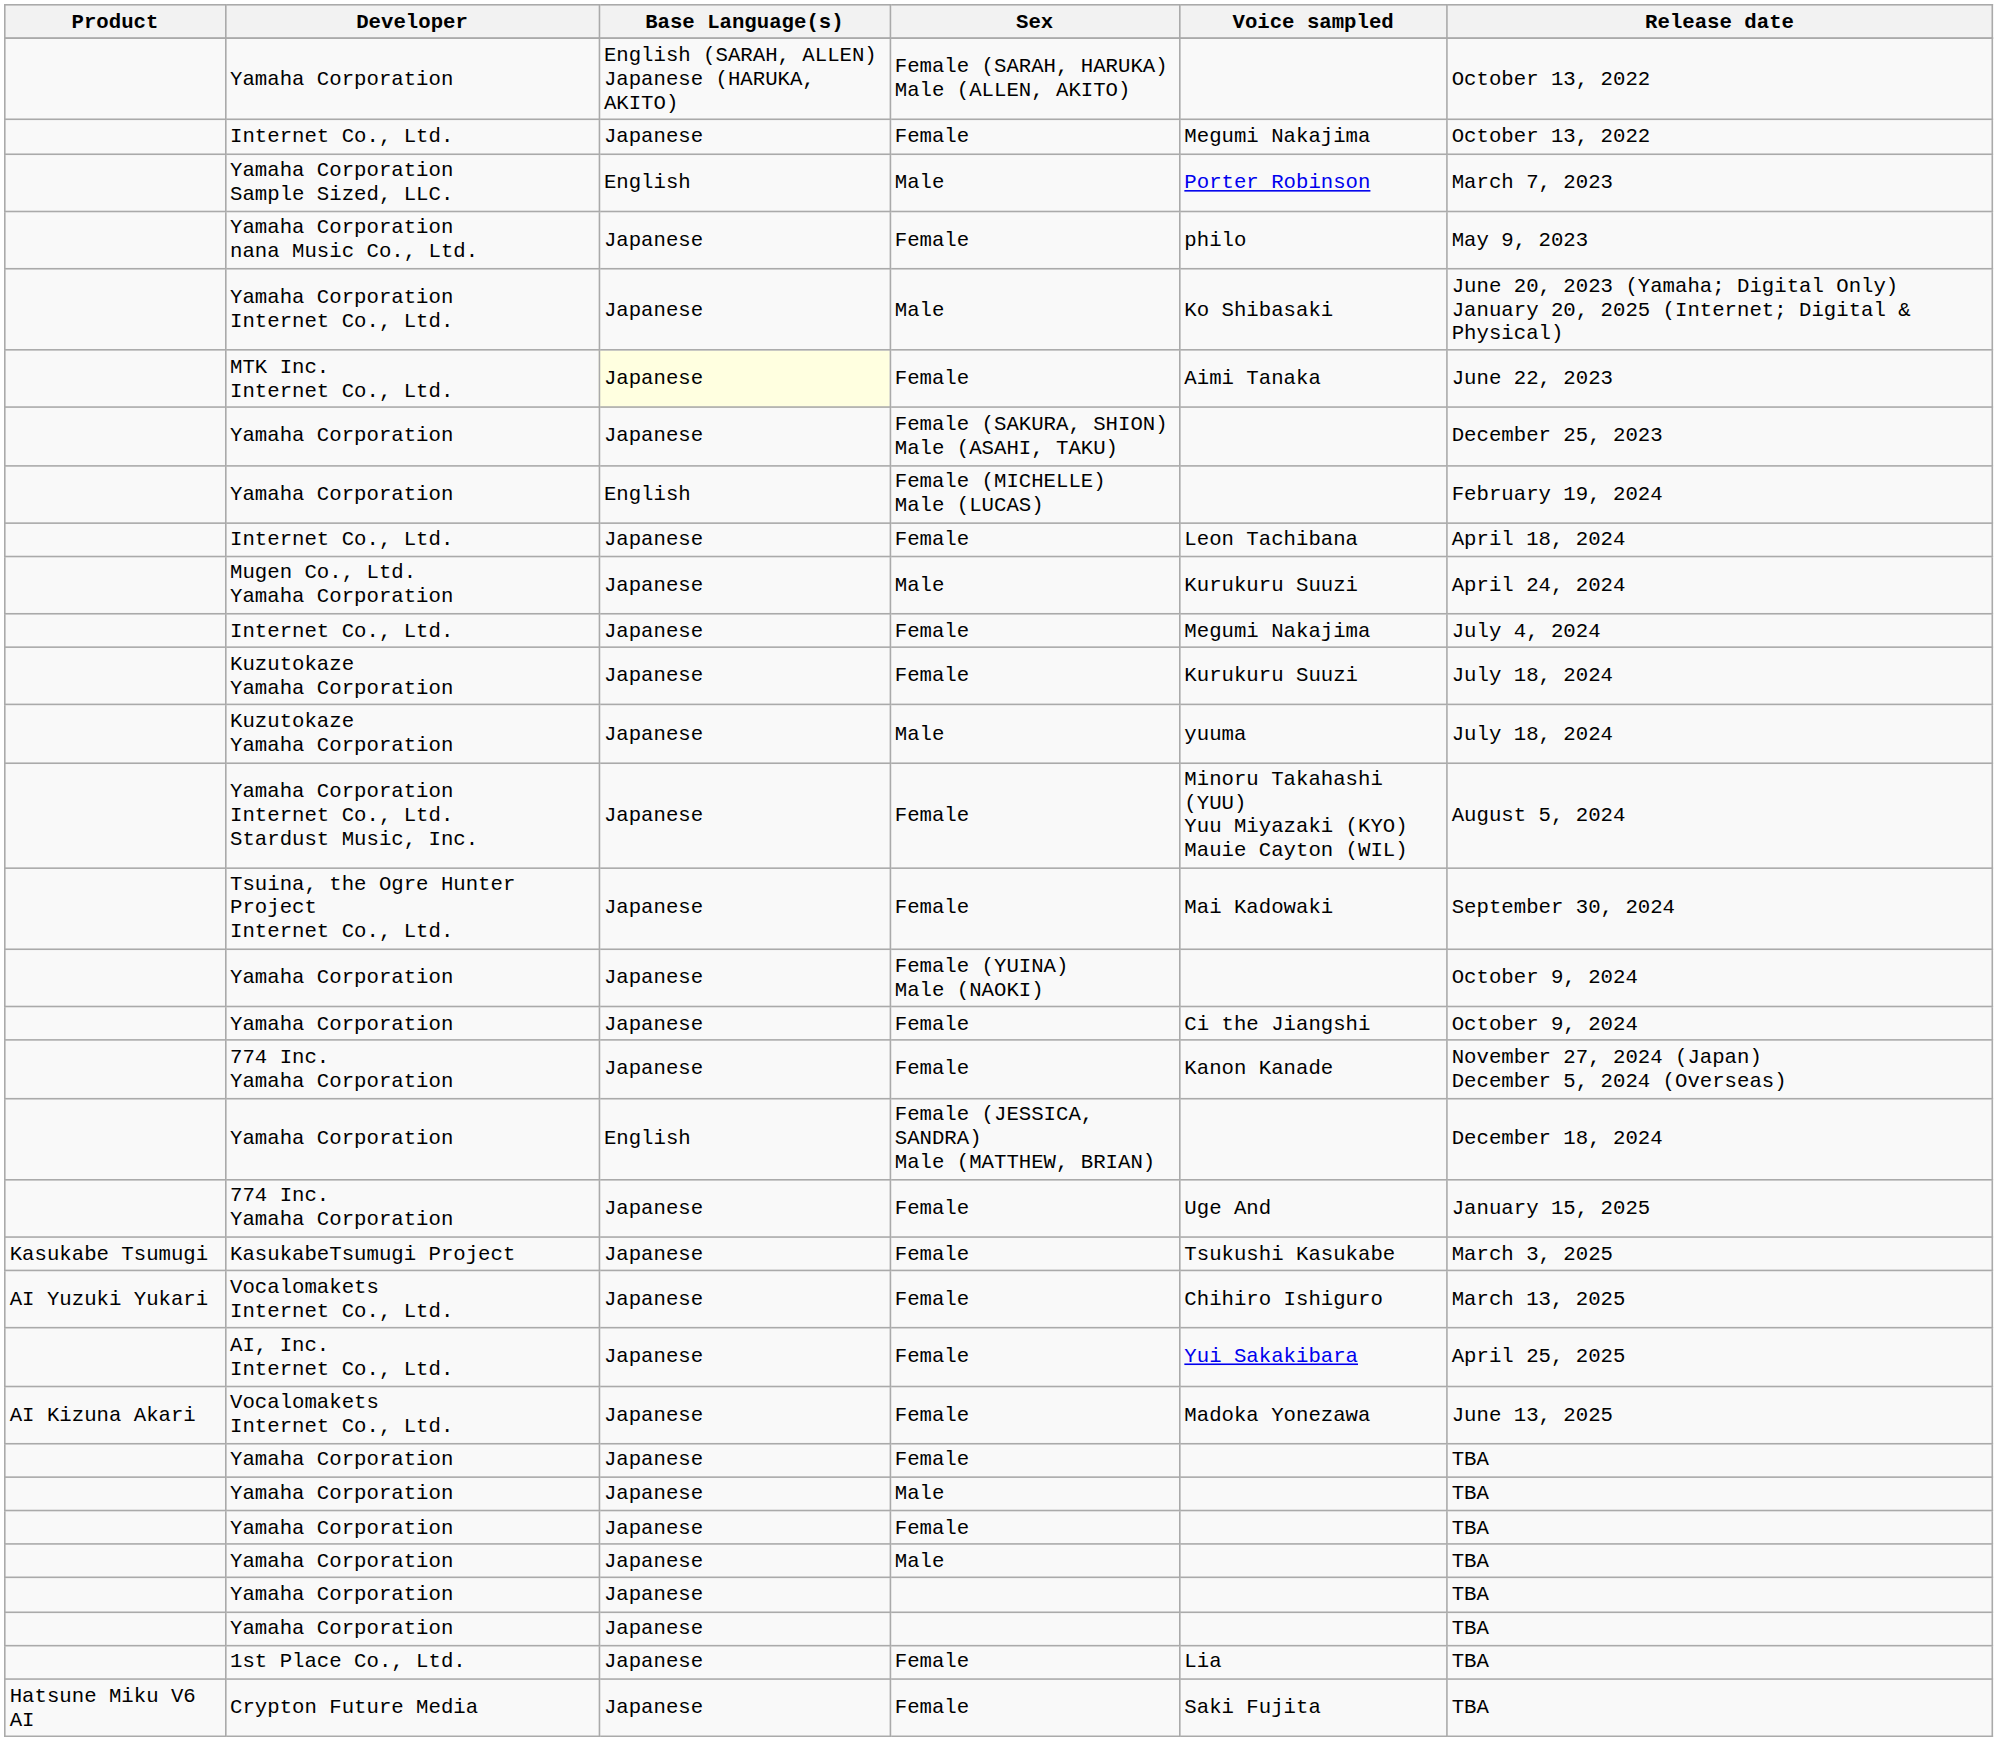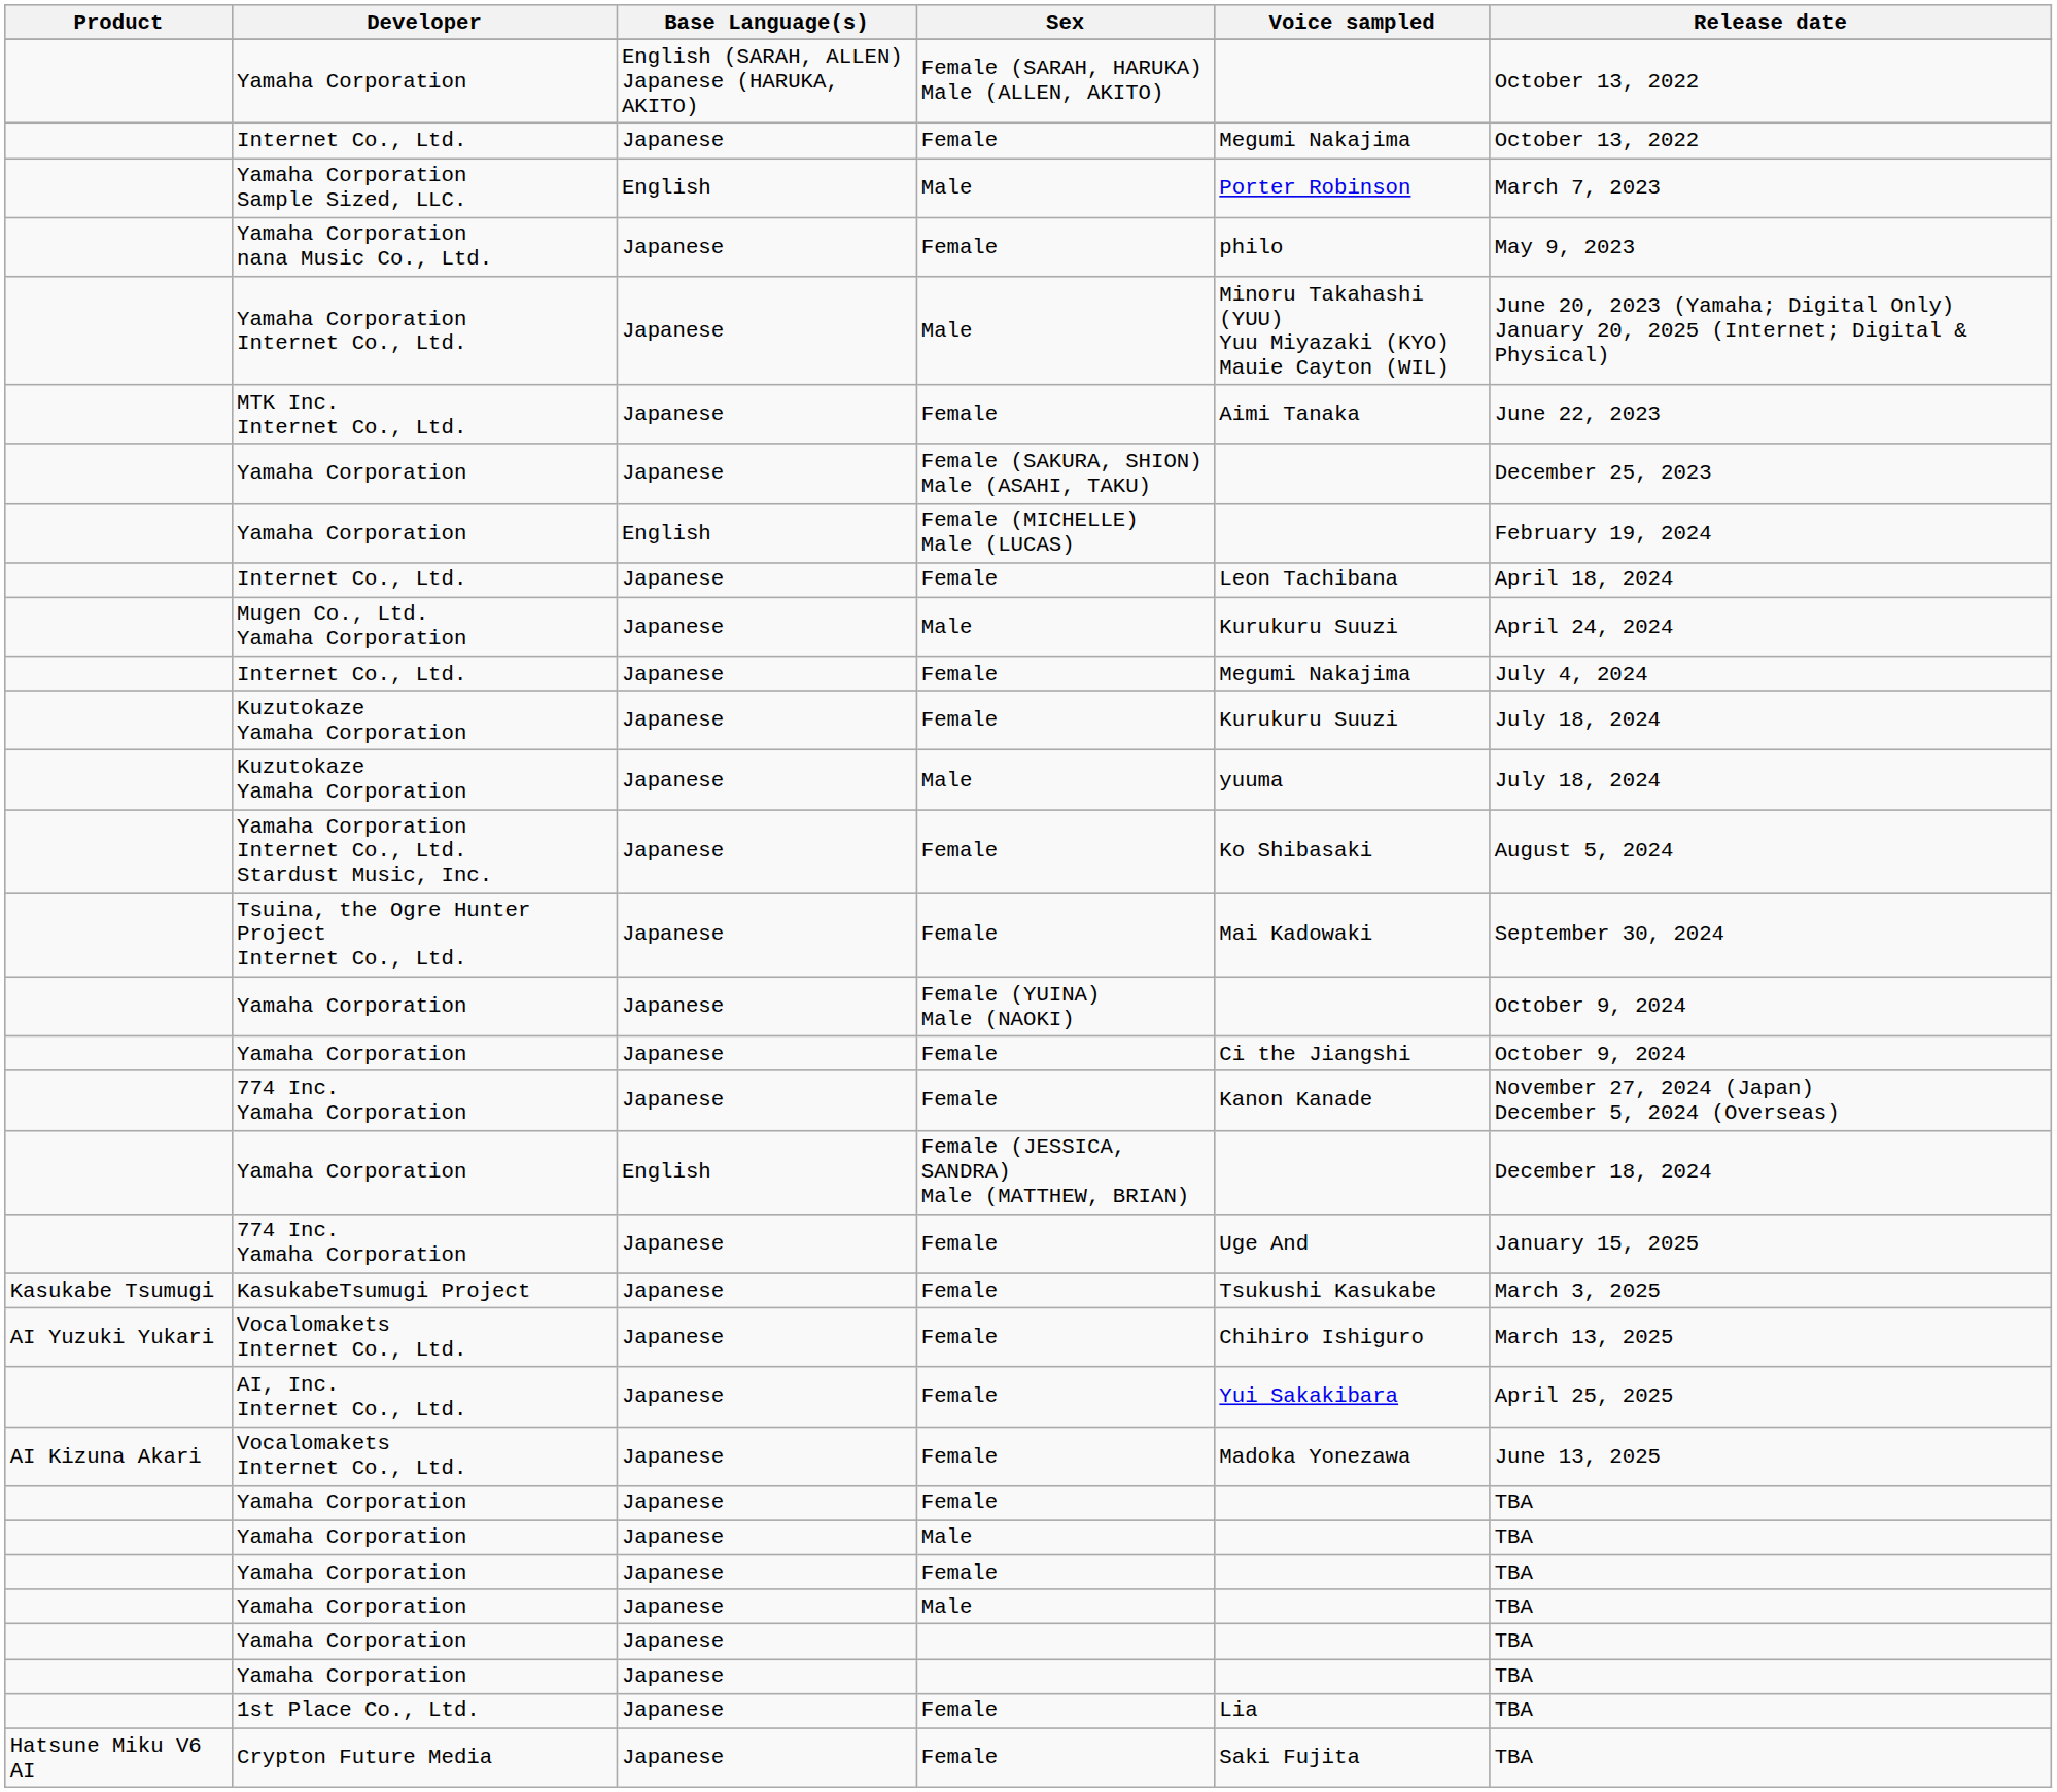 <table class="wikitable sortable">
 <tr>
 <th>Product</th>
 <th>Developer</th>
 <th>Base Language(s)</th>
 <th>Sex</th>
 <th>Voice sampled</th>
 <th>Release date</th>
 </tr>
 <tr>
 </tr>
 <tr>
 </tr>
 <tr>
 <td></td>
 <td>Yamaha Corporation</td>
 <td>English (SARAH, ALLEN)<br>Japanese (HARUKA, AKITO)</td>
 <td>Female (SARAH, HARUKA)<br>Male (ALLEN, AKITO)</td>
 <td></td>
 <td>October 13, 2022</td>
 </tr>
 <tr>
 <td></td>
 <td>Internet Co., Ltd.</td>
 <td>Japanese</td>
 <td>Female</td>
 <td>Megumi Nakajima</td>
 <td>October 13, 2022</td>
 </tr>
 <tr>
 <td></td>
 <td>Yamaha Corporation<br>Sample Sized, LLC.</td>
 <td>English</td>
 <td>Male</td>
 <td><a href='#'>Porter Robinson</a></td>
 <td>March 7, 2023</td>
 </tr>
 <tr>
 <td></td>
 <td>Yamaha Corporation<br>nana Music Co., Ltd.</td>
 <td>Japanese</td>
 <td>Female</td>
 <td>philo</td>
 <td>May 9, 2023</td>
 </tr>
 <tr>
 <td></td>
 <td>Yamaha Corporation<br>Internet Co., Ltd.</td>
 <td>Japanese</td>
 <td>Male</td>
-<td>Ko Shibasaki</td>
+<td>Minoru Takahashi (YUU)<br>Yuu Miyazaki (KYO)<br>Mauie Cayton (WIL)</td>
 <td>June 20, 2023 (Yamaha; Digital Only)<br>January 20, 2025 (Internet; Digital & Physical)</td>
 </tr>
 <tr>
 <td></td>
 <td>MTK Inc.<br>Internet Co., Ltd.</td>
-<td style="background: lightyellow;">Japanese</td>
+<td>Japanese</td>
 <td>Female</td>
 <td>Aimi Tanaka</td>
 <td>June 22, 2023</td>
 </tr>
 <tr>
 <td></td>
 <td>Yamaha Corporation</td>
 <td>Japanese</td>
 <td>Female (SAKURA, SHION)<br>Male (ASAHI, TAKU)</td>
 <td></td>
 <td>December 25, 2023</td>
 </tr>
 <tr>
 <td></td>
 <td>Yamaha Corporation</td>
 <td>English</td>
 <td>Female (MICHELLE)<br>Male (LUCAS)</td>
 <td></td>
 <td>February 19, 2024</td>
 </tr>
 <tr>
 <td></td>
 <td>Internet Co., Ltd.</td>
 <td>Japanese</td>
 <td>Female</td>
 <td>Leon Tachibana</td>
 <td>April 18, 2024</td>
 </tr>
 <tr>
 <td></td>
 <td>Mugen Co., Ltd.<br>Yamaha Corporation</td>
 <td>Japanese</td>
 <td>Male</td>
 <td>Kurukuru Suuzi</td>
 <td>April 24, 2024</td>
 </tr>
 <tr>
 <td></td>
 <td>Internet Co., Ltd.</td>
 <td>Japanese</td>
 <td>Female</td>
 <td>Megumi Nakajima</td>
 <td>July 4, 2024</td>
 </tr>
 <tr>
 <td></td>
 <td>Kuzutokaze<br>Yamaha Corporation</td>
 <td>Japanese</td>
 <td>Female</td>
 <td>Kurukuru Suuzi</td>
 <td>July 18, 2024</td>
 </tr>
 <tr>
 <td></td>
 <td>Kuzutokaze<br>Yamaha Corporation</td>
 <td>Japanese</td>
 <td>Male</td>
 <td>yuuma</td>
 <td>July 18, 2024</td>
 </tr>
 <tr>
 <td></td>
 <td>Yamaha Corporation<br>Internet Co., Ltd.<br>Stardust Music, Inc.</td>
 <td>Japanese</td>
 <td>Female</td>
-<td>Minoru Takahashi (YUU)<br>Yuu Miyazaki (KYO)<br>Mauie Cayton (WIL)</td>
+<td>Ko Shibasaki</td>
 <td>August 5, 2024</td>
 </tr>
 <tr>
 <td></td>
 <td>Tsuina, the Ogre Hunter Project<br>Internet Co., Ltd.</td>
 <td>Japanese</td>
 <td>Female</td>
 <td>Mai Kadowaki</td>
 <td>September 30, 2024</td>
 </tr>
 <tr>
 <td></td>
 <td>Yamaha Corporation</td>
 <td>Japanese</td>
 <td>Female (YUINA)<br>Male (NAOKI)</td>
 <td></td>
 <td>October 9, 2024</td>
 </tr>
 <tr>
 <td></td>
 <td>Yamaha Corporation</td>
 <td>Japanese</td>
 <td>Female</td>
 <td>Ci the Jiangshi</td>
 <td>October 9, 2024</td>
 </tr>
 <tr>
 <td></td>
 <td>774 Inc.<br>Yamaha Corporation</td>
 <td>Japanese</td>
 <td>Female</td>
 <td>Kanon Kanade</td>
 <td>November 27, 2024 (Japan)<br>December 5, 2024 (Overseas)</td>
 </tr>
 <tr>
 <td></td>
 <td>Yamaha Corporation</td>
 <td>English</td>
 <td>Female (JESSICA, SANDRA)<br>Male (MATTHEW, BRIAN)</td>
 <td></td>
 <td>December 18, 2024</td>
 </tr>
 <tr>
 <td></td>
 <td>774 Inc.<br>Yamaha Corporation</td>
 <td>Japanese</td>
 <td>Female</td>
 <td>Uge And</td>
 <td>January 15, 2025</td>
 </tr>
 <tr>
 <td>Kasukabe Tsumugi</td>
 <td>KasukabeTsumugi Project</td>
 <td>Japanese</td>
 <td>Female</td>
 <td>Tsukushi Kasukabe</td>
 <td>March 3, 2025</td>
 </tr>
 <tr>
 <td>AI Yuzuki Yukari</td>
 <td>Vocalomakets<br>Internet Co., Ltd.</td>
 <td>Japanese</td>
 <td>Female</td>
 <td>Chihiro Ishiguro</td>
 <td>March 13, 2025</td>
 </tr>
 <tr>
 <td></td>
 <td>AI, Inc.<br>Internet Co., Ltd.</td>
 <td>Japanese</td>
 <td>Female</td>
 <td><a href='#'>Yui Sakakibara</a></td>
 <td>April 25, 2025</td>
 </tr>
 <tr>
 <td>AI Kizuna Akari</td>
 <td>Vocalomakets<br>Internet Co., Ltd.</td>
 <td>Japanese</td>
 <td>Female</td>
 <td>Madoka Yonezawa</td>
 <td>June 13, 2025</td>
 </tr>
 <tr>
 <td></td>
 <td>Yamaha Corporation</td>
 <td>Japanese</td>
 <td>Female</td>
 <td></td>
 <td>TBA</td>
 </tr>
 <tr>
 <td></td>
 <td>Yamaha Corporation</td>
 <td>Japanese</td>
 <td>Male</td>
 <td></td>
 <td>TBA</td>
 </tr>
 <tr>
 <td></td>
 <td>Yamaha Corporation</td>
 <td>Japanese</td>
 <td>Female</td>
 <td></td>
 <td>TBA</td>
 </tr>
 <tr>
 <td></td>
 <td>Yamaha Corporation</td>
 <td>Japanese</td>
 <td>Male</td>
 <td></td>
 <td>TBA</td>
 </tr>
 <tr>
 <td></td>
 <td>Yamaha Corporation</td>
 <td>Japanese</td>
 <td></td>
 <td></td>
 <td>TBA</td>
 </tr>
 <tr>
 <td></td>
 <td>Yamaha Corporation</td>
 <td>Japanese</td>
 <td></td>
 <td></td>
 <td>TBA</td>
 </tr>
 <tr>
 <td></td>
 <td>1st Place Co., Ltd.</td>
 <td>Japanese</td>
 <td>Female</td>
 <td>Lia</td>
 <td>TBA</td>
 </tr>
 <tr>
 <td>Hatsune Miku V6 AI</td>
 <td>Crypton Future Media</td>
 <td>Japanese</td>
 <td>Female</td>
 <td>Saki Fujita</td>
 <td>TBA</td>
 </tr>
 </table>
